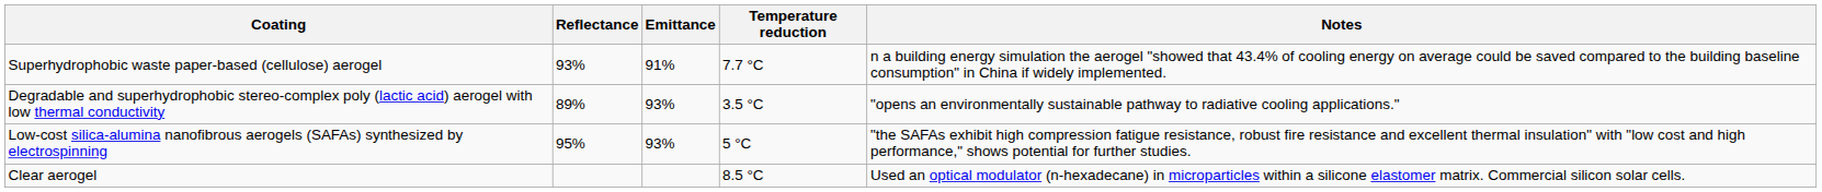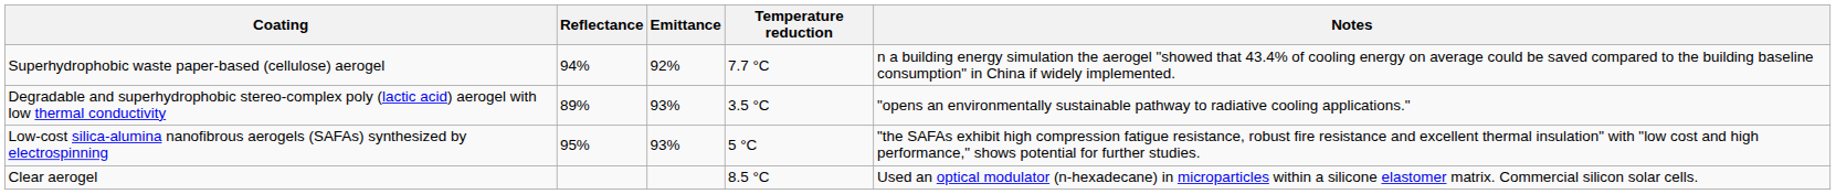 <table class="wikitable">
 <tr>
 <th>Coating</th>
 <th>Reflectance</th>
 <th>Emittance</th>
 <th>Temperature reduction</th>
 <th>Notes</th>
 </tr>
 <tr>
 <td>Superhydrophobic waste paper-based (cellulose) aerogel</td>
-<td>93%</td>
-<td>91%</td>
+<td>94%</td>
+<td>92%</td>
 <td>7.7 °C</td>
 <td>n a building energy simulation the aerogel "showed that 43.4% of cooling energy on average could be saved compared to the building baseline consumption" in China if widely implemented.</td>
 </tr>
 <tr>
 <td>Degradable and superhydrophobic stereo-complex poly (<a href='#'>lactic acid</a>) aerogel with low <a href='#'>thermal conductivity</a></td>
 <td>89%</td>
 <td>93%</td>
 <td>3.5 °C</td>
 <td>"opens an environmentally sustainable pathway to radiative cooling applications."</td>
 </tr>
 <tr>
 <td>Low-cost <a href='#'>silica-alumina</a> nanofibrous aerogels (SAFAs) synthesized by <a href='#'>electrospinning</a></td>
 <td>95%</td>
 <td>93%</td>
 <td>5 °C</td>
 <td>"the SAFAs exhibit high compression fatigue resistance, robust fire resistance and excellent thermal insulation" with "low cost and high performance," shows potential for further studies.</td>
 </tr>
 <tr>
 <td>Clear  aerogel</td>
 <td></td>
 <td></td>
 <td>8.5 °C</td>
 <td>Used an <a href='#'>optical modulator</a> (n-hexadecane) in <a href='#'>microparticles</a> within a silicone <a href='#'>elastomer</a> matrix. Commercial silicon solar cells.</td>
 </tr>
 </table>
